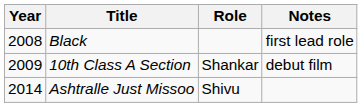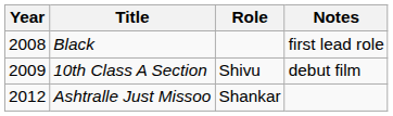 <table class="wikitable">
 <tr>
 <th>Year</th>
 <th>Title</th>
 <th>Role</th>
 <th>Notes</th>
 </tr>
 <tr>
 <td>2008</td>
 <td><em>Black</em></td>
 <td></td>
 <td>first lead role</td>
 </tr>
 <tr>
 <td>2009</td>
 <td><em>10th Class A Section</em></td>
-<td>Shankar</td>
+<td>Shivu</td>
 <td>debut film</td>
 </tr>
 <tr>
-<td>2014</td>
+<td>2012</td>
 <td><em>Ashtralle Just Missoo</em></td>
-<td>Shivu</td>
+<td>Shankar</td>
 <td></td>
 </tr>
 </table>
